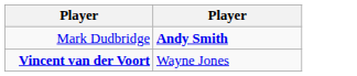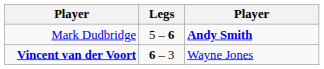 <table class=wikitable style="text-align:center">
 <tr>
 <th width=163>Player</th>
+<th width=50>Legs</th>
 <th width=163>Player</th>
 </tr>
 <tr align=left>
 <td align=right><a href='#'>Mark Dudbridge</a> </td>
+<td align=center>5 – <strong>6</strong></td>
 <td> <strong><a href='#'>Andy Smith</a></strong></td>
 </tr>
 <tr align=left>
 <td align=right><strong><a href='#'>Vincent van der Voort</a></strong> </td>
+<td align=center><strong>6</strong> – 3</td>
 <td> <a href='#'>Wayne Jones</a></td>
 </tr>
 </table>
